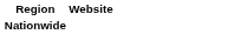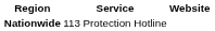 <table>
 <tr>
 <th>Region</th>
+<th>Service</th>
 <th>Website</th>
 </tr>
 <tr>
 <th>Nationwide</th>
+<td>113 Protection Hotline</td>
 <td></td>
 </tr>
 </table>
